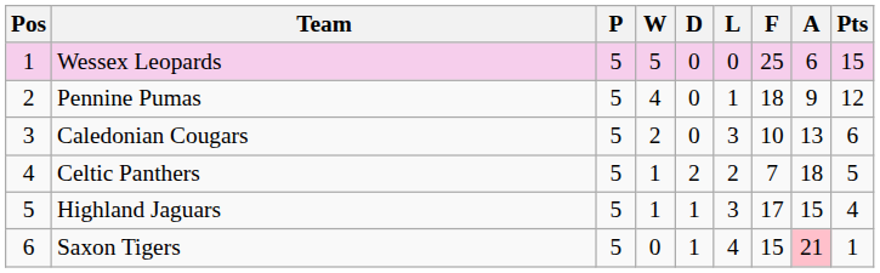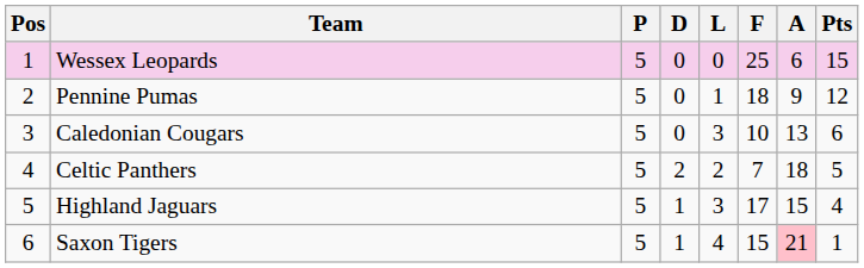 <table class="wikitable" style="text-align:centre; margin-right:2em;">
 <tr>
 <th width=20>Pos</th>
 <th width=400>Team</th>
 <th width=20>P</th>
-<th width=20>W</th>
 <th width=20>D</th>
 <th width=20>L</th>
 <th width=20>F</th>
 <th width=20>A</th>
 <th width=20>Pts</th>
 </tr>
 <tr align=center style="background: #F6CEEC;">
 <td>1</td>
 <td align="left">Wessex Leopards</td>
-<td>5</td>
 <td>5</td>
 <td>0</td>
 <td>0</td>
 <td>25</td>
 <td>6</td>
 <td>15</td>
 </tr>
 <tr align=center>
 <td>2</td>
 <td align="left">Pennine Pumas</td>
 <td>5</td>
-<td>4</td>
 <td>0</td>
 <td>1</td>
 <td>18</td>
 <td>9</td>
 <td>12</td>
 </tr>
 <tr align=center>
 <td>3</td>
 <td align="left">Caledonian Cougars</td>
 <td>5</td>
-<td>2</td>
 <td>0</td>
 <td>3</td>
 <td>10</td>
 <td>13</td>
 <td>6</td>
 </tr>
 <tr align=center>
 <td>4</td>
 <td align="left">Celtic Panthers</td>
 <td>5</td>
-<td>1</td>
 <td>2</td>
 <td>2</td>
 <td>7</td>
 <td>18</td>
 <td>5</td>
 </tr>
 <tr align=center>
 <td>5</td>
 <td align="left">Highland Jaguars</td>
 <td>5</td>
 <td>1</td>
-<td>1</td>
 <td>3</td>
 <td>17</td>
 <td>15</td>
 <td>4</td>
 </tr>
 <tr align=center>
 <td>6</td>
 <td align="left">Saxon Tigers</td>
 <td>5</td>
-<td>0</td>
 <td>1</td>
 <td>4</td>
 <td>15</td>
 <td style="background: pink;">21</td>
 <td>1</td>
 </tr>
 </table>
